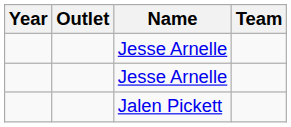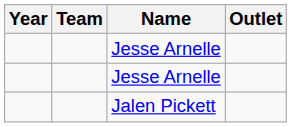 <table class="wikitable">
 <tr>
 <th>Year</th>
+<th>Team</th>
+<th>Name</th>
 <th>Outlet</th>
-<th>Name</th>
-<th>Team</th>
 </tr>
 <tr>
 <td></td>
 <td></td>
 <td><a href='#'>Jesse Arnelle</a></td>
 <td></td>
 </tr>
 <tr>
 <td></td>
 <td></td>
 <td><a href='#'>Jesse Arnelle</a></td>
 <td></td>
 </tr>
 <tr>
 <td></td>
 <td></td>
 <td><a href='#'>Jalen Pickett</a></td>
 <td></td>
 </tr>
 </table>
